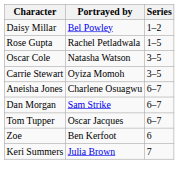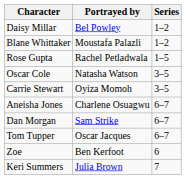 <table class="wikitable">
 <tr>
 <th scope="col">Character</th>
 <th scope="col">Portrayed by</th>
 <th scope="col">Series</th>
 </tr>
 <tr>
 <td>Daisy Millar</td>
 <td><a href='#'>Bel Powley</a></td>
+<td>1–2</td>
+</tr>
+<tr>
+<td>Blane Whittaker</td>
+<td>Moustafa Palazli</td>
 <td>1–2</td>
 </tr>
 <tr>
 <td>Rose Gupta</td>
 <td>Rachel Petladwala</td>
 <td>1–5</td>
 </tr>
 <tr>
 <td>Oscar Cole</td>
 <td>Natasha Watson</td>
 <td>3–5</td>
 </tr>
 <tr>
 <td>Carrie Stewart</td>
 <td>Oyiza Momoh</td>
 <td>3–5</td>
 </tr>
 <tr>
 <td>Aneisha Jones</td>
 <td>Charlene Osuagwu</td>
 <td>6–7</td>
 </tr>
 <tr>
 <td>Dan Morgan</td>
 <td><a href='#'>Sam Strike</a></td>
 <td>6–7</td>
 </tr>
 <tr>
 <td>Tom Tupper</td>
 <td>Oscar Jacques</td>
 <td>6–7</td>
 </tr>
 <tr>
 <td>Zoe</td>
 <td>Ben Kerfoot</td>
 <td>6</td>
 </tr>
 <tr>
 <td>Keri Summers</td>
 <td><a href='#'>Julia Brown</a></td>
 <td>7</td>
 </tr>
 </table>
